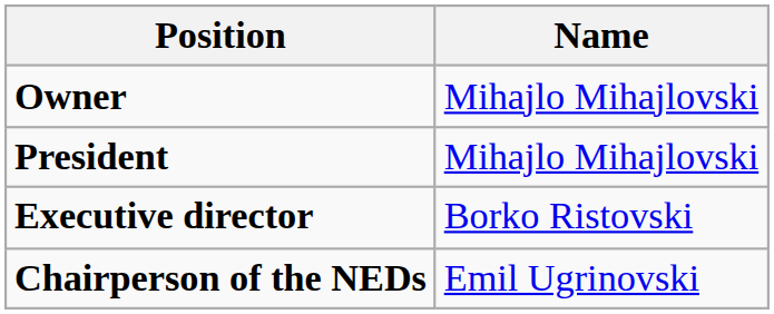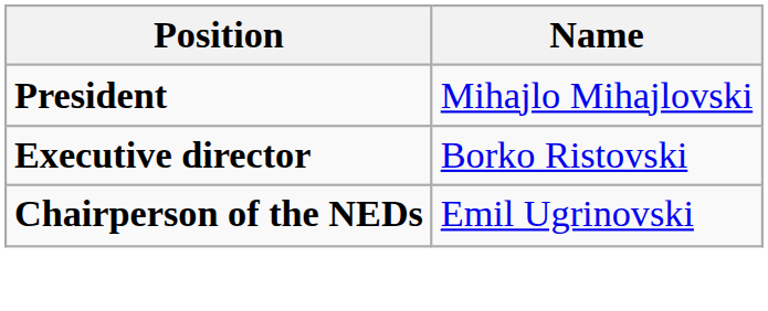 <table class="wikitable">
 <tr>
 <th>Position</th>
 <th>Name</th>
-</tr>
-<tr>
-<td><strong>Owner</strong></td>
-<td> <a href='#'>Mihajlo Mihajlovski</a></td>
 </tr>
 <tr>
 <td><strong>President</strong></td>
 <td> <a href='#'>Mihajlo Mihajlovski</a></td>
 </tr>
 <tr>
 <td><strong>Executive director</strong></td>
 <td> <a href='#'>Borko Ristovski</a></td>
 </tr>
 <tr>
 <td><strong>Chairperson of the NEDs</strong></td>
 <td> <a href='#'>Emil Ugrinovski</a></td>
 </tr>
 </table>
